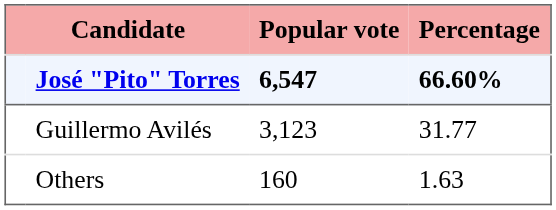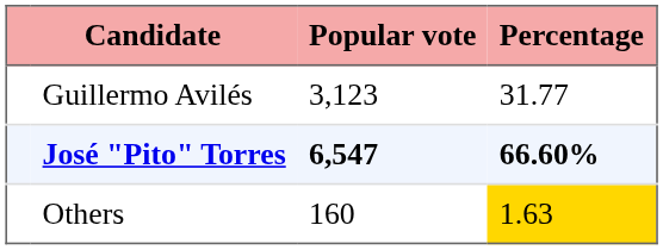 <table style="border: 1px solid #666666; border-collapse: collapse" align="center" cellpadding="6">
 <tr style="background-color: #F5A9A9">
 <th colspan="2">Candidate</th>
 <th>Popular vote</th>
 <th>Percentage</th>
+</tr>
+<tr>
+<td style="border-top: 1px solid #666666"></td>
+<td style="border-top: 1px solid #666666">Guillermo Avilés</td>
+<td style="border-top: 1px solid #666666">3,123</td>
+<td style="border-top: 1px solid #666666">31.77</td>
 </tr>
 <tr style="background-color: #F0F5FE">
 <td style="border-top: 1px solid #DDDDDD"></td>
 <td style="border-top: 1px solid #DDDDDD"><strong><a href='#'>José "Pito" Torres</a></strong></td>
 <td style="border-top: 1px solid #DDDDDD"><strong>6,547</strong></td>
 <td style="border-top: 1px solid #DDDDDD"><strong>66.60%</strong></td>
 </tr>
 <tr>
-<td style="border-top: 1px solid #666666"></td>
-<td style="border-top: 1px solid #666666">Guillermo Avilés</td>
-<td style="border-top: 1px solid #666666">3,123</td>
-<td style="border-top: 1px solid #666666">31.77</td>
-</tr>
-<tr>
 <td style="border-top: 1px solid #DDDDDD"></td>
 <td style="border-top: 1px solid #DDDDDD">Others</td>
 <td style="border-top: 1px solid #DDDDDD">160</td>
-<td style="border-top: 1px solid #DDDDDD">1.63</td>
+<td style="background: gold; border-top: 1px solid #DDDDDD">1.63</td>
 </tr>
 </table>
